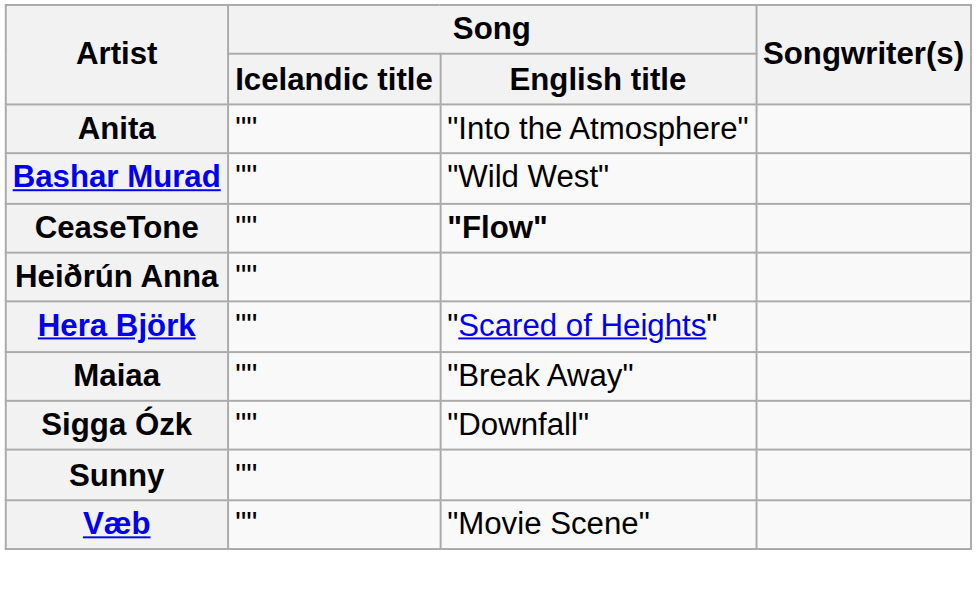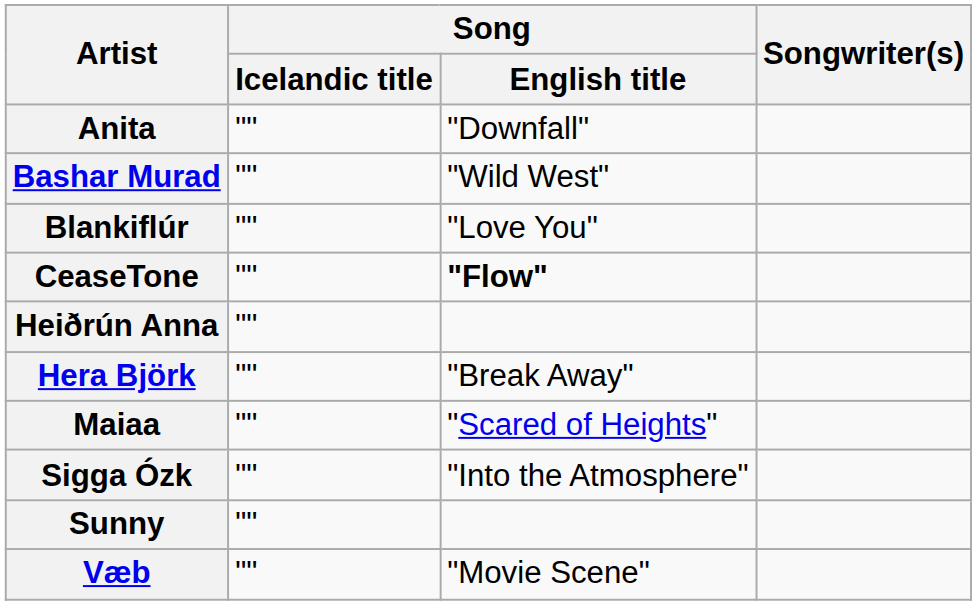 <table class="sortable wikitable plainrowheaders" style="margin: 1em auto 1em auto">
 <tr>
 <th scope="col" rowspan="2">Artist</th>
 <th scope="col" colspan="2">Song</th>
 <th scope="col" rowspan="2" class="unsortable">Songwriter(s)</th>
 </tr>
 <tr>
 <th scope="col">Icelandic title</th>
 <th scope="col">English title</th>
 </tr>
 <tr>
 <th scope="row">Anita</th>
 <td>""</td>
-<td>"Into the Atmosphere"</td>
+<td>"Downfall"</td>
 <td></td>
 </tr>
 <tr>
 <th scope="row"><a href='#'>Bashar Murad</a></th>
 <td>""</td>
 <td>"Wild West"</td>
+<td></td>
+</tr>
+<tr>
+<th scope="row">Blankiflúr</th>
+<td>""</td>
+<td>"Love You"</td>
 <td></td>
 </tr>
 <tr>
 <th scope="row">CeaseTone</th>
 <td>""</td>
 <td><strong>"Flow"</strong></td>
 <td></td>
 </tr>
 <tr>
 <th scope="row">Heiðrún Anna</th>
 <td>""</td>
 <td></td>
 <td></td>
 </tr>
 <tr>
 <th scope="row"><a href='#'>Hera Björk</a></th>
 <td>""</td>
-<td>"<a href='#'>Scared of Heights</a>"</td>
+<td>"Break Away"</td>
 <td></td>
 </tr>
 <tr>
 <th scope="row">Maiaa</th>
 <td>""</td>
-<td>"Break Away"</td>
+<td>"<a href='#'>Scared of Heights</a>"</td>
 <td></td>
 </tr>
 <tr>
 <th scope="row">Sigga Ózk</th>
 <td>""</td>
-<td>"Downfall"</td>
+<td>"Into the Atmosphere"</td>
 <td></td>
 </tr>
 <tr>
 <th scope="row">Sunny</th>
 <td>""</td>
 <td></td>
 <td></td>
 </tr>
 <tr>
 <th scope="row"><a href='#'>Væb</a></th>
 <td>""</td>
 <td>"Movie Scene"</td>
 <td></td>
 </tr>
 </table>
